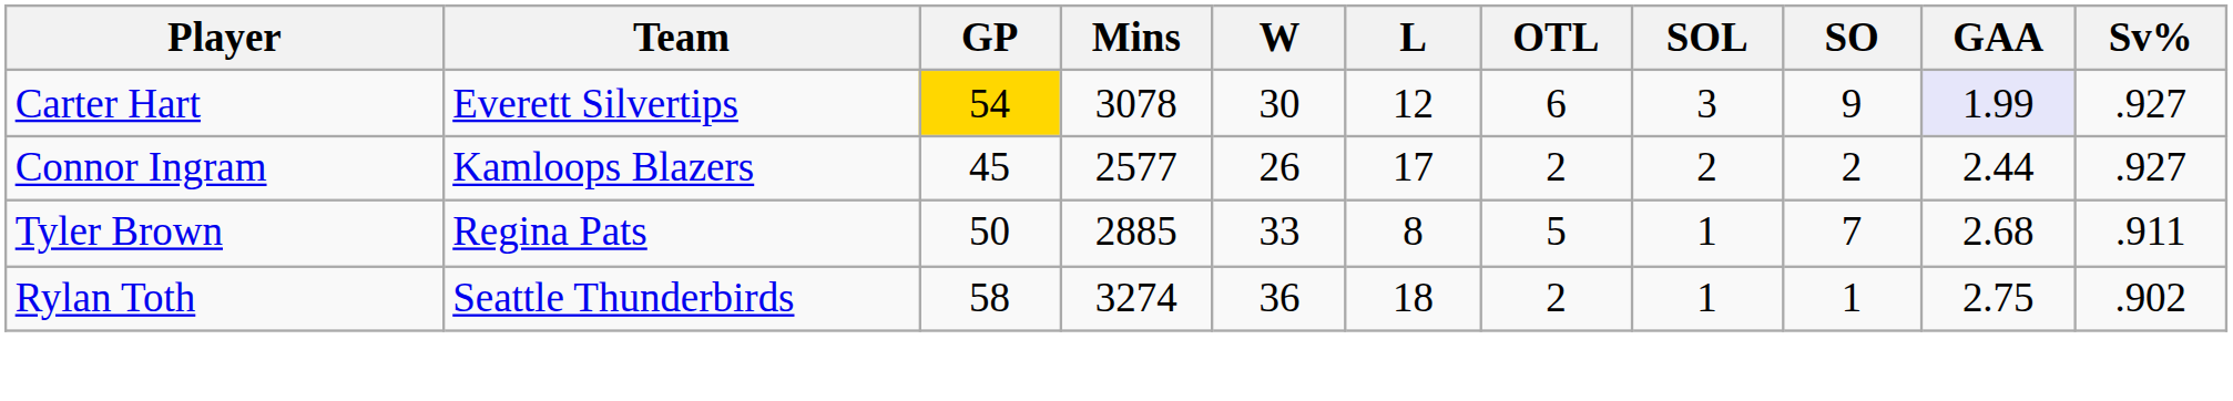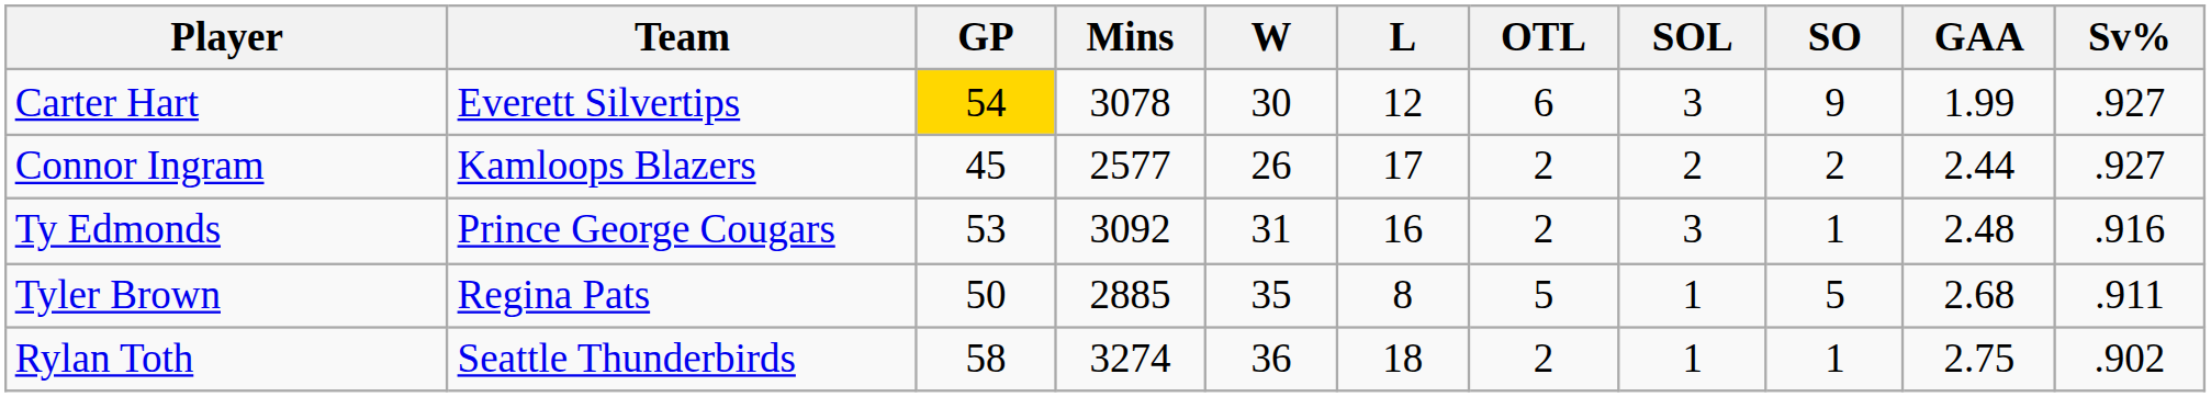 <table class="wikitable sortable" style="text-align: center">
 <tr>
 <th class="unsortable" align=center bgcolor=#F2F2F2 style="width: 15em">Player</th>
 <th style="width: 15em">Team</th>
 <th style="width: 4em">GP</th>
 <th style="width: 4em">Mins</th>
 <th style="width: 4em">W</th>
 <th style="width: 4em">L</th>
 <th style="width: 4em">OTL</th>
 <th style="width: 4em">SOL</th>
 <th style="width: 4em">SO</th>
 <th style="width: 4em">GAA</th>
 <th style="width: 4em">Sv%</th>
 </tr>
 <tr>
 <td align=left><a href='#'>Carter Hart</a></td>
 <td align=left><a href='#'>Everett Silvertips</a></td>
 <td style="background: gold;">54</td>
 <td>3078</td>
 <td>30</td>
 <td>12</td>
 <td>6</td>
 <td>3</td>
 <td>9</td>
-<td style="background: lavender;">1.99</td>
+<td>1.99</td>
 <td>.927</td>
 </tr>
 <tr>
 <td align=left><a href='#'>Connor Ingram</a></td>
 <td align=left><a href='#'>Kamloops Blazers</a></td>
 <td>45</td>
 <td>2577</td>
 <td>26</td>
 <td>17</td>
 <td>2</td>
 <td>2</td>
 <td>2</td>
 <td>2.44</td>
 <td>.927</td>
 </tr>
 <tr>
+<td align=left><a href='#'>Ty Edmonds</a></td>
+<td align=left><a href='#'>Prince George Cougars</a></td>
+<td>53</td>
+<td>3092</td>
+<td>31</td>
+<td>16</td>
+<td>2</td>
+<td>3</td>
+<td>1</td>
+<td>2.48</td>
+<td>.916</td>
+</tr>
+<tr>
 <td align=left><a href='#'>Tyler Brown</a></td>
 <td align=left><a href='#'>Regina Pats</a></td>
 <td>50</td>
 <td>2885</td>
-<td>33</td>
+<td>35</td>
 <td>8</td>
 <td>5</td>
 <td>1</td>
-<td>7</td>
+<td>5</td>
 <td>2.68</td>
 <td>.911</td>
 </tr>
 <tr>
 <td align=left><a href='#'>Rylan Toth</a></td>
 <td align=left><a href='#'>Seattle Thunderbirds</a></td>
 <td>58</td>
 <td>3274</td>
 <td>36</td>
 <td>18</td>
 <td>2</td>
 <td>1</td>
 <td>1</td>
 <td>2.75</td>
 <td>.902</td>
 </tr>
 </table>
